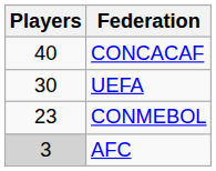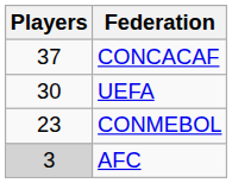 <table class="wikitable">
 <tr>
 <th>Players</th>
 <th>Federation</th>
 </tr>
 <tr>
-<td align="center">40</td>
+<td align="center">37</td>
 <td><a href='#'>CONCACAF</a></td>
 </tr>
 <tr>
 <td align="center">30</td>
 <td><a href='#'>UEFA</a></td>
 </tr>
 <tr>
 <td align="center">23</td>
 <td><a href='#'>CONMEBOL</a></td>
 </tr>
 <tr>
 <td align="center" style="background: lightgrey;">3</td>
 <td><a href='#'>AFC</a></td>
 </tr>
 </table>
